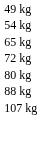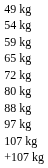 <table>
 <tr>
 <td>49 kg</td>
 <td></td>
 <td></td>
 <td></td>
 </tr>
 <tr>
 <td>54 kg</td>
+<td></td>
+<td></td>
+<td></td>
+</tr>
+<tr>
+<td>59 kg</td>
 <td></td>
 <td></td>
 <td></td>
 </tr>
 <tr>
 <td>65 kg</td>
 <td></td>
 <td></td>
 <td></td>
 </tr>
 <tr>
 <td>72 kg</td>
 <td></td>
 <td></td>
 <td></td>
 </tr>
 <tr>
 <td>80 kg</td>
 <td></td>
 <td></td>
 <td></td>
 </tr>
 <tr>
 <td>88 kg</td>
 <td></td>
 <td></td>
 <td></td>
 </tr>
 <tr>
+<td>97 kg</td>
+<td></td>
+<td></td>
+<td></td>
+</tr>
+<tr>
 <td>107 kg</td>
 <td></td>
 <td></td>
 <td></td>
 </tr>
+<tr>
+<td>+107 kg</td>
+<td></td>
+<td></td>
+<td></td>
+</tr>
 </table>
